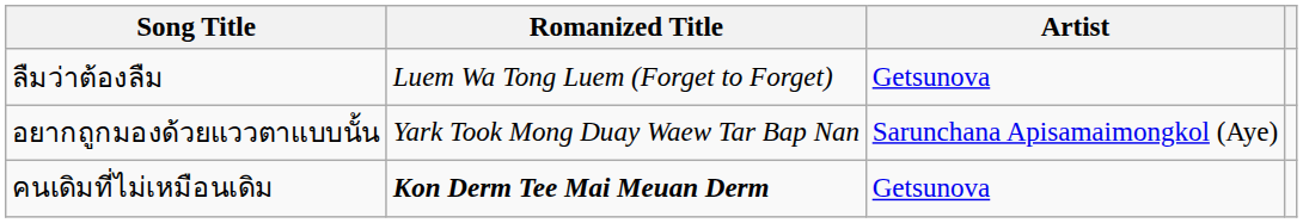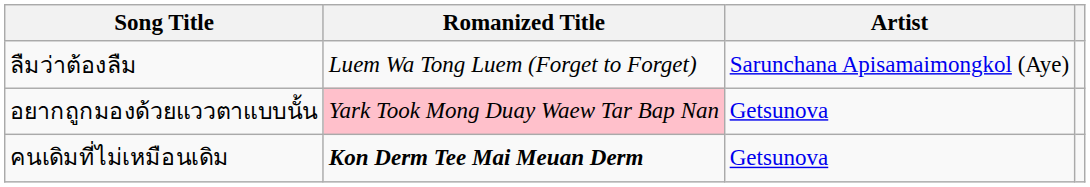 <table class="wikitable">
 <tr>
 <th>Song Title</th>
 <th>Romanized Title</th>
 <th>Artist</th>
 <th></th>
 </tr>
 <tr>
 <td>ลืมว่าต้องลืม</td>
 <td><em>Luem Wa Tong Luem (Forget to Forget)</em></td>
-<td><a href='#'>Getsunova</a></td>
+<td><a href='#'>Sarunchana Apisamaimongkol</a> (Aye)</td>
 <td style="text-align: center;"></td>
 </tr>
 <tr>
 <td>อยากถูกมองด้วยแววตาแบบนั้น</td>
-<td><em>Yark Took Mong Duay Waew Tar Bap Nan</em></td>
-<td><a href='#'>Sarunchana Apisamaimongkol</a> (Aye)</td>
+<td style="background: pink;"><em>Yark Took Mong Duay Waew Tar Bap Nan</em></td>
+<td><a href='#'>Getsunova</a></td>
 <td style="text-align: center;"></td>
 </tr>
 <tr>
 <td>คนเดิมที่ไม่เหมือนเดิม</td>
 <td><strong><em>Kon Derm Tee Mai Meuan Derm</em></strong></td>
 <td><a href='#'>Getsunova</a></td>
 <td style="text-align: center;"></td>
 </tr>
 </table>
